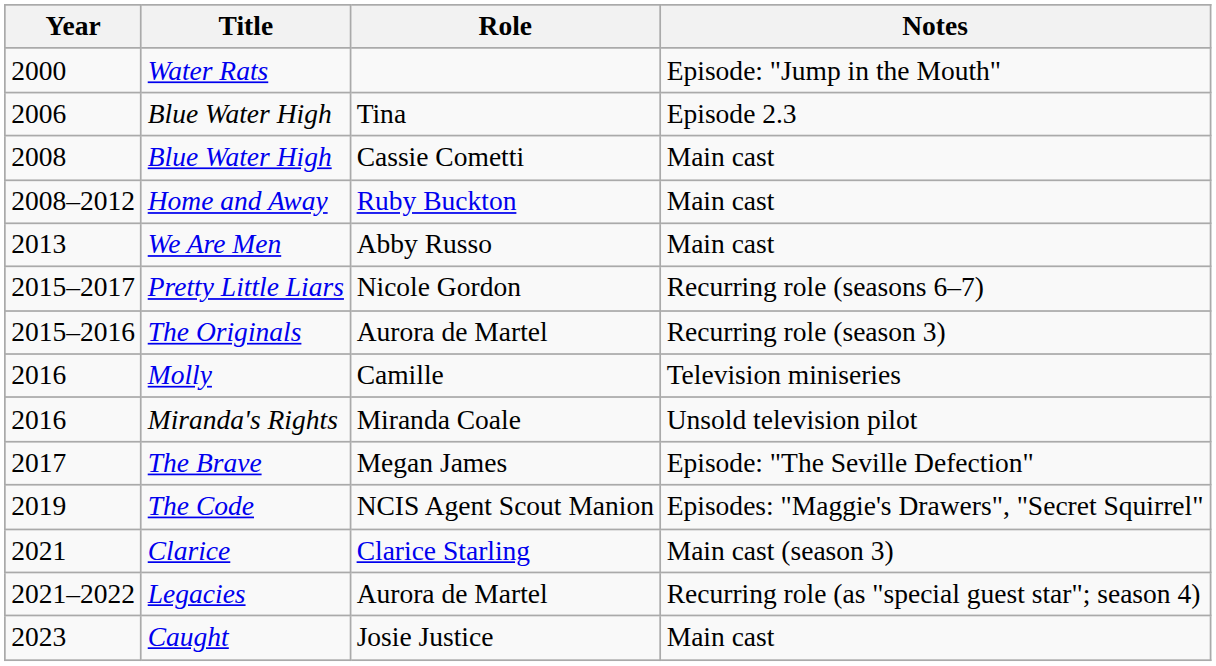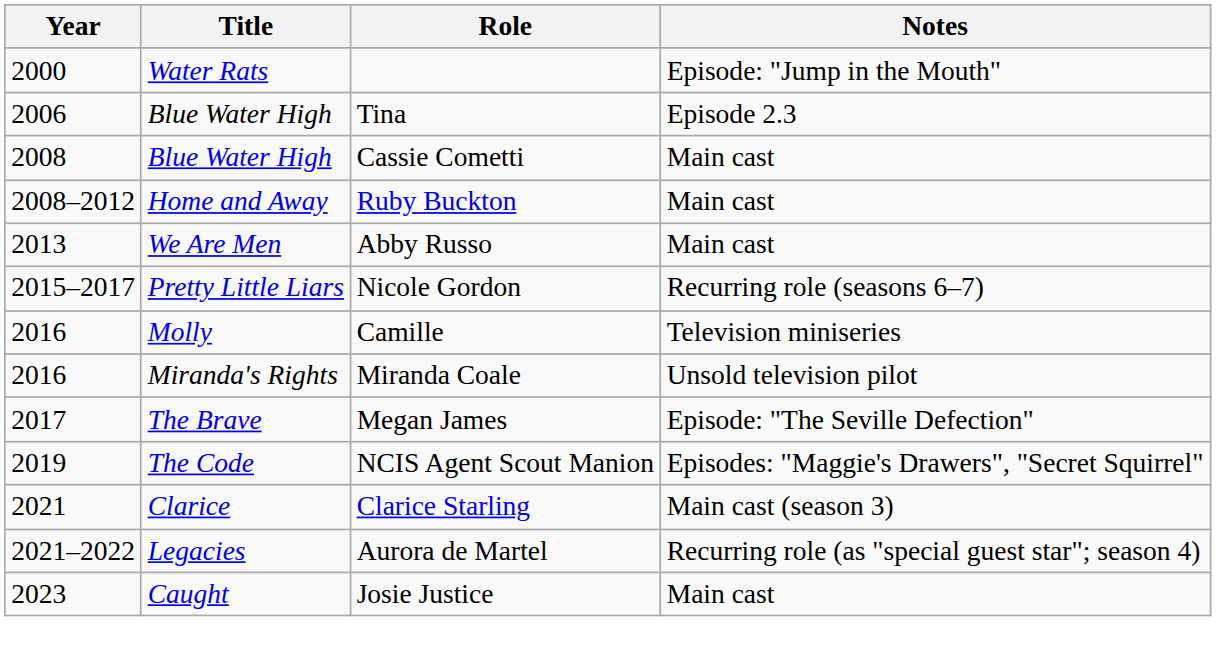 <table class="wikitable">
 <tr>
 <th>Year</th>
 <th>Title</th>
 <th>Role</th>
 <th>Notes</th>
 </tr>
 <tr>
 <td>2000</td>
 <td><em><a href='#'>Water Rats</a></em></td>
 <td></td>
 <td>Episode: "Jump in the Mouth"</td>
 </tr>
 <tr>
 <td>2006</td>
 <td><em>Blue Water High</em></td>
 <td>Tina</td>
 <td>Episode 2.3</td>
 </tr>
 <tr>
 <td>2008</td>
 <td><em><a href='#'>Blue Water High</a></em></td>
 <td>Cassie Cometti</td>
 <td>Main cast</td>
 </tr>
 <tr>
 <td>2008–2012</td>
 <td><em><a href='#'>Home and Away</a></em></td>
 <td><a href='#'>Ruby Buckton</a></td>
 <td>Main cast</td>
 </tr>
 <tr>
 <td>2013</td>
 <td><em><a href='#'>We Are Men</a></em></td>
 <td>Abby Russo</td>
 <td>Main cast</td>
 </tr>
 <tr>
 <td>2015–2017</td>
 <td><em><a href='#'>Pretty Little Liars</a></em></td>
 <td>Nicole Gordon</td>
 <td>Recurring role (seasons 6–7)</td>
 </tr>
 <tr>
-<td>2015–2016</td>
-<td><em><a href='#'>The Originals</a></em></td>
-<td>Aurora de Martel</td>
-<td>Recurring role (season 3)</td>
-</tr>
-<tr>
 <td>2016</td>
 <td><em><a href='#'>Molly</a></em></td>
 <td>Camille</td>
 <td>Television miniseries</td>
 </tr>
 <tr>
 <td>2016</td>
 <td><em>Miranda's Rights</em></td>
 <td>Miranda Coale</td>
 <td>Unsold television pilot</td>
 </tr>
 <tr>
 <td>2017</td>
 <td><em><a href='#'>The Brave</a></em></td>
 <td>Megan James</td>
 <td>Episode: "The Seville Defection"</td>
 </tr>
 <tr>
 <td>2019</td>
 <td><em><a href='#'>The Code</a></em></td>
 <td>NCIS Agent Scout Manion</td>
 <td>Episodes: "Maggie's Drawers", "Secret Squirrel"</td>
 </tr>
 <tr>
 <td>2021</td>
 <td><em><a href='#'>Clarice</a></em></td>
 <td><a href='#'>Clarice Starling</a></td>
 <td>Main cast (season 3)</td>
 </tr>
 <tr>
 <td>2021–2022</td>
 <td><em><a href='#'>Legacies</a></em></td>
 <td>Aurora de Martel</td>
 <td>Recurring role (as "special guest star"; season 4)</td>
 </tr>
 <tr>
 <td>2023</td>
 <td><em><a href='#'>Caught</a></em></td>
 <td>Josie Justice</td>
 <td>Main cast</td>
 </tr>
 </table>
